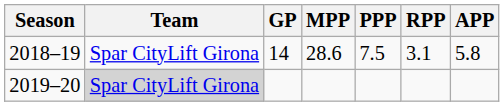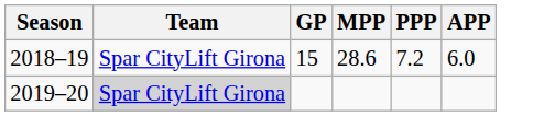 <table class="wikitable">
 <tr>
 <th>Season</th>
 <th>Team</th>
 <th>GP</th>
 <th>MPP</th>
 <th>PPP</th>
-<th>RPP</th>
 <th>APP</th>
 </tr>
 <tr>
 <td>2018–19</td>
 <td> <a href='#'>Spar CityLift Girona</a></td>
-<td>14</td>
+<td>15</td>
 <td>28.6</td>
-<td>7.5</td>
-<td>3.1</td>
-<td>5.8</td>
+<td>7.2</td>
+<td>6.0</td>
 </tr>
 <tr>
 <td>2019–20</td>
 <td style="background: lightgrey;"> <a href='#'>Spar CityLift Girona</a></td>
 <td></td>
 <td></td>
 <td></td>
 <td></td>
-<td></td>
 </tr>
 </table>
